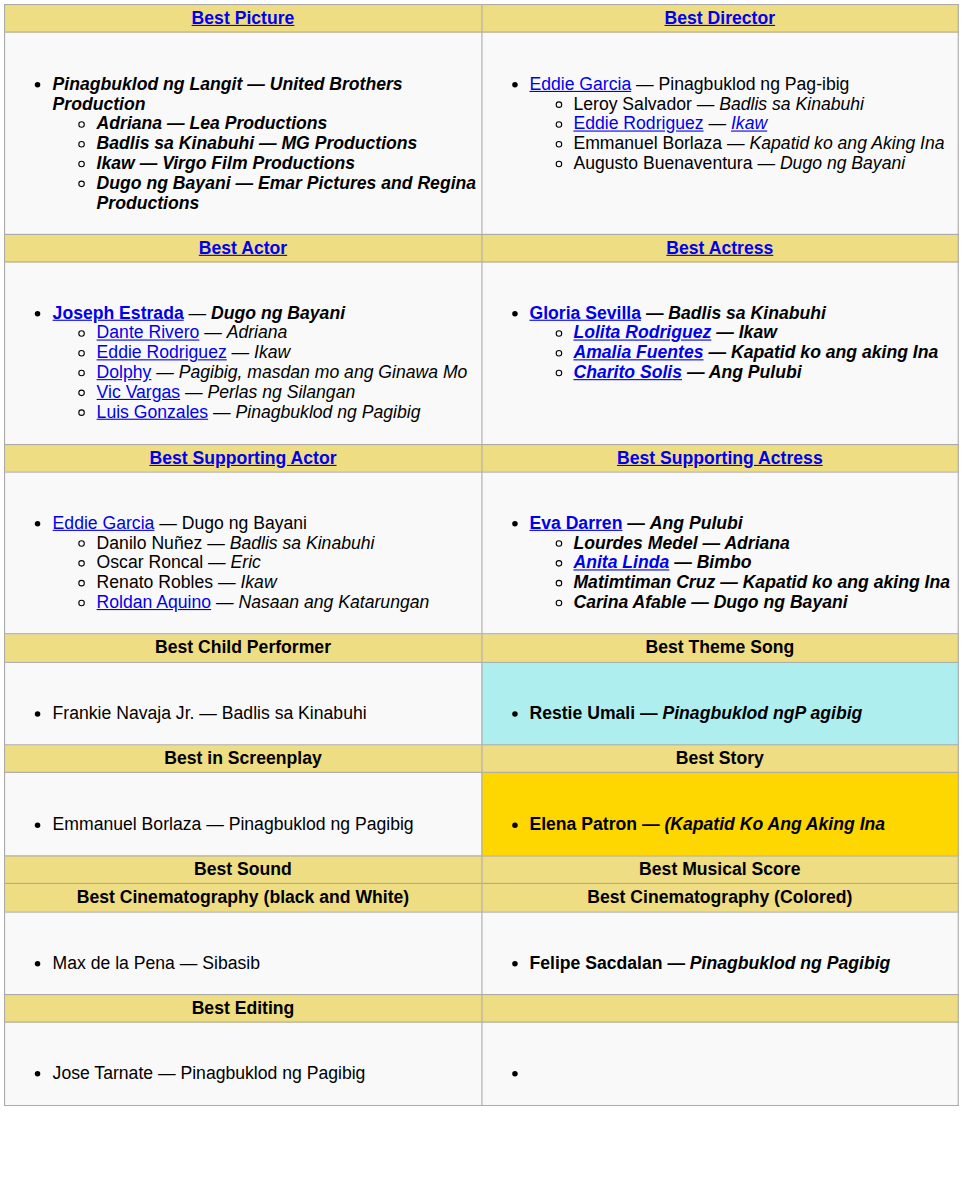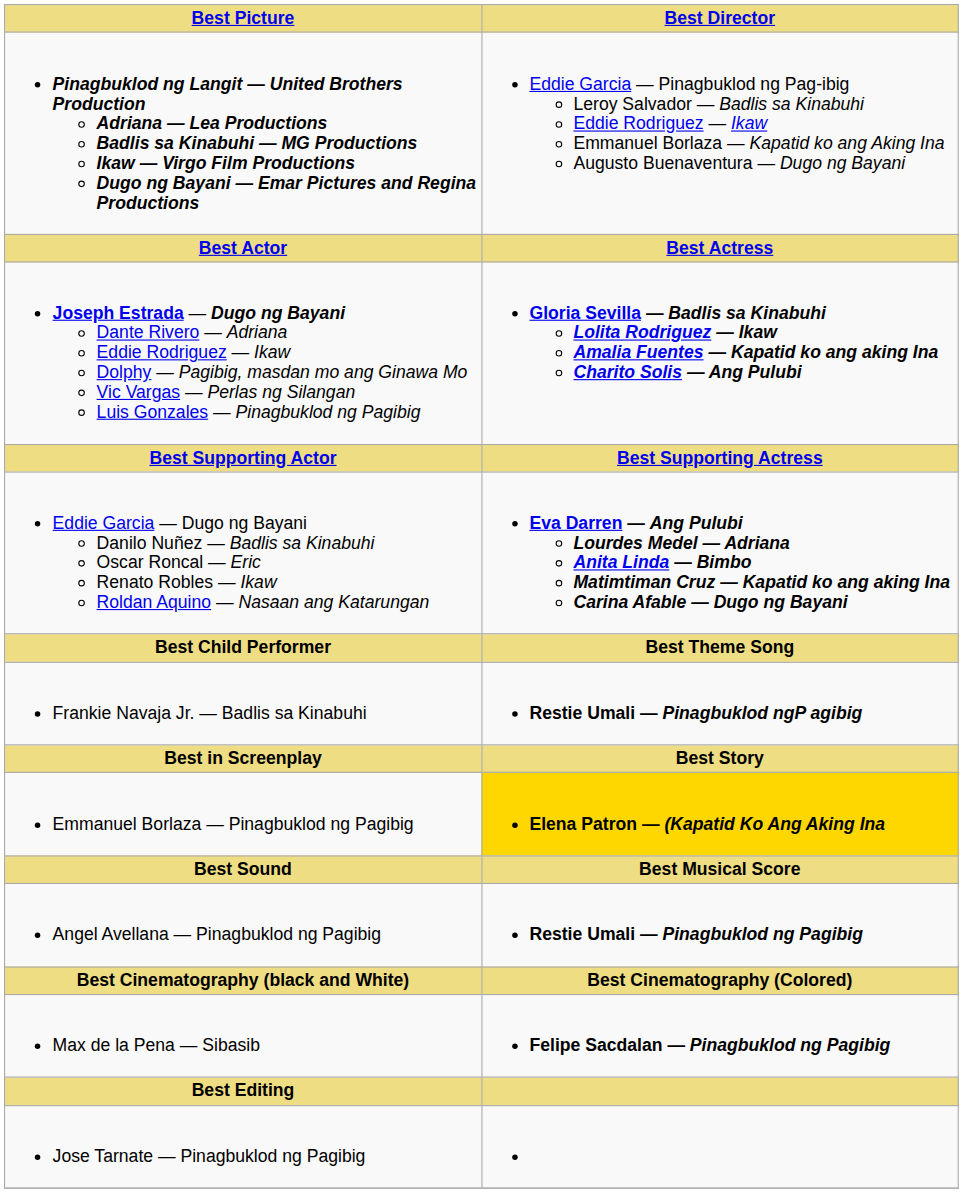 <table class=wikitable>
 <tr>
 <th style="background:#EEDD82; width:50%"><a href='#'>Best Picture</a></th>
 <th style="background:#EEDD82; width:50%"><a href='#'>Best Director</a></th>
 </tr>
 <tr>
 <td valign="top"><br><ul><li><strong><em>Pinagbuklod ng Langit<em> — United Brothers Production<strong><ul><li>Adriana — </em>Lea Productions<em></li><li>Badlis sa Kinabuhi — </em>MG Productions<em></li><li>Ikaw — </em>Virgo Film Productions<em></li><li>Dugo ng Bayani — </em>Emar Pictures and Regina Productions<em></li></ul></li></ul></td>
 <td valign="top"><br><ul><li></strong><a href='#'>Eddie Garcia</a> — </em>Pinagbuklod ng Pag-ibig</em></strong><ul><li>Leroy Salvador — <em>Badlis sa Kinabuhi</em></li><li><a href='#'>Eddie Rodriguez</a> — <em><a href='#'>Ikaw</a></em></li><li>Emmanuel Borlaza — <em>Kapatid ko ang Aking Ina</em></li><li>Augusto Buenaventura — <em>Dugo ng Bayani</em></li></ul></li></ul></td>
 </tr>
 <tr>
 <th style="background:#EEDD82; width:50%"><a href='#'>Best Actor</a></th>
 <th style="background:#EEDD82; width:50%"><a href='#'>Best Actress</a></th>
 </tr>
 <tr>
 <td valign="top"><br><ul><li><strong><a href='#'>Joseph Estrada</a></strong> — <strong><em>Dugo ng Bayani</em></strong><ul><li><a href='#'>Dante Rivero</a> — <em>Adriana</em></li><li><a href='#'>Eddie Rodriguez</a> — <em>Ikaw</em></li><li><a href='#'>Dolphy</a> — <em>Pagibig, masdan mo ang Ginawa Mo</em></li><li><a href='#'>Vic Vargas</a> — <em>Perlas ng Silangan</em></li><li><a href='#'>Luis Gonzales</a> — <em>Pinagbuklod ng Pagibig</em></li></ul></li></ul></td>
 <td valign="top"><br><ul><li><strong><a href='#'>Gloria Sevilla</a> — <em>Badlis sa Kinabuhi<strong><em><ul><li><a href='#'>Lolita Rodriguez</a> — </em>Ikaw<em></li><li><a href='#'>Amalia Fuentes</a> — </em>Kapatid ko ang aking Ina<em></li><li><a href='#'>Charito Solis</a> — </em>Ang Pulubi<em></li></ul></li></ul></td>
 </tr>
 <tr>
 <th style="background:#EEDD82; width:50%"><a href='#'>Best Supporting Actor</a></th>
 <th style="background:#EEDD82; width:50%"><a href='#'>Best Supporting Actress</a></th>
 </tr>
 <tr>
 <td valign="top"><br><ul><li></strong><a href='#'>Eddie Garcia</a> — </em>Dugo ng Bayani</em></strong><ul><li>Danilo Nuñez — <em>Badlis sa Kinabuhi</em></li><li>Oscar Roncal — <em>Eric</em></li><li>Renato Robles — <em>Ikaw</em></li><li><a href='#'>Roldan Aquino</a> — <em>Nasaan ang Katarungan</em></li></ul></li></ul></td>
 <td valign="top"><br><ul><li><strong><a href='#'>Eva Darren</a> — <em>Ang Pulubi<strong><em><ul><li>Lourdes Medel — </em>Adriana<em></li><li><a href='#'>Anita Linda</a> — </em>Bimbo<em></li><li>Matimtiman Cruz — </em>Kapatid ko ang aking Ina<em></li><li>Carina Afable — </em>Dugo ng Bayani<em></li></ul></li></ul></td>
 </tr>
 <tr>
 <th style="background:#EEDD82; width:50%">Best Child Performer</th>
 <th style="background:#EEDD82; width:50%">Best Theme Song</th>
 </tr>
 <tr>
 <td valign="top"><br><ul><li></strong>Frankie Navaja Jr. — </em>Badlis sa Kinabuhi</em></strong></li></ul></td>
-<td valign="top" style="background: paleturquoise;"><br><ul><li><strong>Restie Umali — <em>Pinagbuklod ngP agibig<strong><em></li></ul></td>
+<td valign="top"><br><ul><li><strong>Restie Umali — <em>Pinagbuklod ngP agibig<strong><em></li></ul></td>
 </tr>
 <tr>
 <th style="background:#EEDD82; width:50%">Best in Screenplay</th>
 <th style="background:#EEDD82; width:50%">Best Story</th>
 </tr>
 <tr>
 <td valign="top"><br><ul><li></strong>Emmanuel Borlaza — </em>Pinagbuklod ng Pagibig</em></strong></li></ul></td>
 <td valign="top" style="background: gold;"><br><ul><li><strong>Elena Patron — <em>(Kapatid Ko Ang Aking Ina<strong><em></li></ul></td>
 </tr>
 <tr>
 <th style="background:#EEDD82; width:50%">Best Sound</th>
 <th style="background:#EEDD82; width:50%">Best Musical Score</th>
+</tr>
+<tr>
+<td valign="top"><br><ul><li></strong> Angel Avellana — </em>Pinagbuklod ng Pagibig</em></strong></li></ul></td>
+<td valign="top"><br><ul><li><strong> Restie Umali — <em>Pinagbuklod ng Pagibig<strong><em></li></ul></td>
 </tr>
 <tr>
 <th style="background:#EEDD82; width:50%">Best Cinematography (black and White)</th>
 <th style="background:#EEDD82; width:50%">Best Cinematography (Colored)</th>
 </tr>
 <tr>
 <td valign="top"><br><ul><li></strong> Max de la Pena — </em>Sibasib</em></strong></li></ul></td>
 <td valign="top"><br><ul><li><strong> Felipe Sacdalan — <em>Pinagbuklod ng Pagibig<strong><em></li></ul></td>
 </tr>
 <tr>
 <th style="background:#EEDD82; width:50%">Best Editing</th>
 <th style="background:#EEDD82; width:50%"></th>
 </tr>
 <tr>
 <td valign="top"><br><ul><li></strong> Jose Tarnate — </em>Pinagbuklod ng Pagibig</em></strong></li></ul></td>
 <td valign="top"><br><ul><li></li></ul></td>
 </tr>
 <tr>
 </tr>
 </table>
